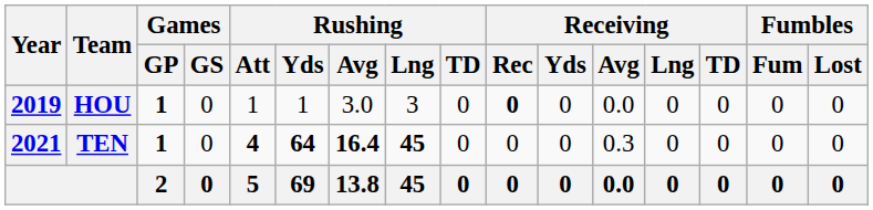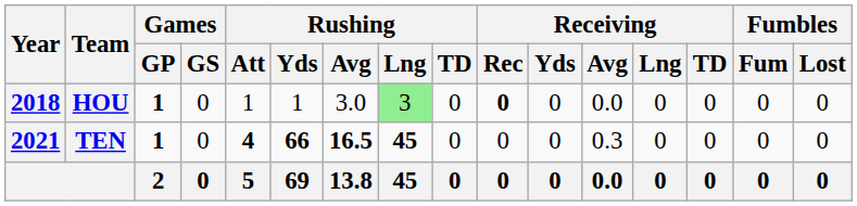 <table class="wikitable" style="text-align:center;">
 <tr>
 <th rowspan="2">Year</th>
 <th rowspan="2">Team</th>
 <th colspan="2">Games</th>
 <th colspan="5">Rushing</th>
 <th colspan="5">Receiving</th>
 <th colspan="2">Fumbles</th>
 </tr>
 <tr>
 <th>GP</th>
 <th>GS</th>
 <th>Att</th>
 <th>Yds</th>
 <th>Avg</th>
 <th>Lng</th>
 <th>TD</th>
 <th>Rec</th>
 <th>Yds</th>
 <th>Avg</th>
 <th>Lng</th>
 <th>TD</th>
 <th>Fum</th>
 <th>Lost</th>
 </tr>
 <tr>
-<th><a href='#'>2019</a></th>
+<th><a href='#'>2018</a></th>
 <th><a href='#'>HOU</a></th>
 <td><strong>1</strong></td>
 <td>0</td>
 <td>1</td>
 <td>1</td>
 <td>3.0</td>
-<td>3</td>
+<td style="background: lightgreen;">3</td>
 <td>0</td>
 <td><strong>0</strong></td>
 <td>0</td>
 <td>0.0</td>
 <td>0</td>
 <td>0</td>
 <td>0</td>
 <td>0</td>
 </tr>
 <tr>
 <th><a href='#'>2021</a></th>
 <th><a href='#'>TEN</a></th>
 <td><strong>1</strong></td>
 <td>0</td>
 <td><strong>4</strong></td>
-<td><strong>64</strong></td>
-<td><strong>16.4</strong></td>
+<td><strong>66</strong></td>
+<td><strong>16.5</strong></td>
 <td><strong>45</strong></td>
 <td>0</td>
 <td>0</td>
 <td>0</td>
 <td>0.3</td>
 <td>0</td>
 <td>0</td>
 <td>0</td>
 <td>0</td>
 </tr>
 <tr>
 <th colspan="2"></th>
 <th>2</th>
 <th>0</th>
 <th>5</th>
 <th>69</th>
 <th>13.8</th>
 <th>45</th>
 <th>0</th>
 <th>0</th>
 <th>0</th>
 <th>0.0</th>
 <th>0</th>
 <th>0</th>
 <th>0</th>
 <th>0</th>
 </tr>
 </table>
